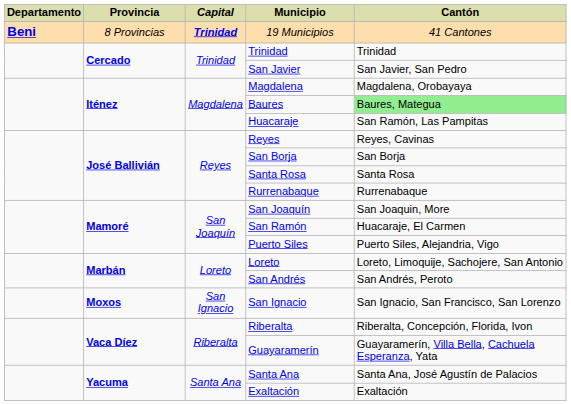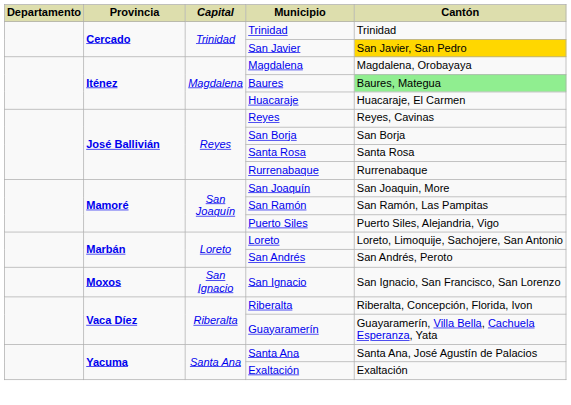 <table class="wikitable">
 <tr>
 <th style="width:100px; background:#dddead;"><strong>Departamento</strong></th>
 <th style="width:140px; background:#dddead;"><strong>Provincia</strong></th>
 <th style="width:80px; background:#dddead;"><em>Capital</em></th>
 <th style="width:150px; background:#dddead;"><strong>Municipio</strong></th>
 <th style="width:300px; background:#dddead;"><strong>Cantón</strong></th>
-</tr>
-<tr>
-<td style="text-align:left; background:#ffdead; font-size:larger;"><strong><a href='#'>Beni</a></strong></td>
-<td style="background:#ffdead; text-align:center;"><em>8 Provincias</em></td>
-<td style="background:#ffdead; text-align:center;"><strong><em><a href='#'>Trinidad</a></em></strong></td>
-<td style="background:#ffdead; text-align:center;"><em>19 Municipios</em></td>
-<td style="background:#ffdead; text-align:center;"><em>41 Cantones</em></td>
 </tr>
 <tr>
 <td rowspan=2></td>
 <td rowspan=2><strong><a href='#'>Cercado</a></strong></td>
 <td style="text-align:center;" rowspan="2"><em><a href='#'>Trinidad</a></em></td>
 <td><a href='#'>Trinidad</a></td>
 <td>Trinidad</td>
 </tr>
 <tr>
 <td><a href='#'>San Javier</a></td>
-<td>San Javier, San Pedro</td>
+<td style="background: gold;">San Javier, San Pedro</td>
 </tr>
 <tr>
 <td rowspan=3></td>
 <td rowspan=3><strong><a href='#'>Iténez</a></strong></td>
 <td style="text-align:center;" rowspan="3"><em><a href='#'>Magdalena</a></em></td>
 <td><a href='#'>Magdalena</a></td>
 <td>Magdalena, Orobayaya</td>
 </tr>
 <tr>
 <td><a href='#'>Baures</a></td>
 <td style="background: lightgreen;">Baures, Mategua</td>
 </tr>
 <tr>
 <td><a href='#'>Huacaraje</a></td>
-<td>San Ramón, Las Pampitas</td>
+<td>Huacaraje, El Carmen</td>
 </tr>
 <tr>
 <td rowspan=4></td>
 <td rowspan=4><strong><a href='#'>José Ballivián</a></strong></td>
 <td style="text-align:center;" rowspan="4"><em><a href='#'>Reyes</a></em></td>
 <td><a href='#'>Reyes</a></td>
 <td>Reyes, Cavinas</td>
 </tr>
 <tr>
 <td><a href='#'>San Borja</a></td>
 <td>San Borja</td>
 </tr>
 <tr>
 <td><a href='#'>Santa Rosa</a></td>
 <td>Santa Rosa</td>
 </tr>
 <tr>
 <td><a href='#'>Rurrenabaque</a></td>
 <td>Rurrenabaque</td>
 </tr>
 <tr>
 <td rowspan=3></td>
 <td rowspan=3><strong><a href='#'>Mamoré</a></strong></td>
 <td style="text-align:center;" rowspan="3"><em><a href='#'>San Joaquín</a></em></td>
 <td><a href='#'>San Joaquín</a></td>
 <td>San Joaquin, More</td>
 </tr>
 <tr>
 <td><a href='#'>San Ramón</a></td>
-<td>Huacaraje, El Carmen</td>
+<td>San Ramón, Las Pampitas</td>
 </tr>
 <tr>
 <td><a href='#'>Puerto Siles</a></td>
 <td>Puerto Siles, Alejandria, Vigo</td>
 </tr>
 <tr>
 <td rowspan=2></td>
 <td rowspan=2><strong><a href='#'>Marbán</a></strong></td>
 <td style="text-align:center;" rowspan="2"><em><a href='#'>Loreto</a></em></td>
 <td><a href='#'>Loreto</a></td>
 <td>Loreto, Limoquije, Sachojere, San Antonio</td>
 </tr>
 <tr>
 <td><a href='#'>San Andrés</a></td>
 <td>San Andrés, Peroto</td>
 </tr>
 <tr>
 <td></td>
 <td><strong><a href='#'>Moxos</a></strong></td>
 <td style="text-align:center;"><em><a href='#'>San Ignacio</a></em></td>
 <td><a href='#'>San Ignacio</a></td>
 <td>San Ignacio, San Francisco, San Lorenzo</td>
 </tr>
 <tr>
 <td rowspan=2></td>
 <td rowspan=2><strong><a href='#'>Vaca Díez</a></strong></td>
 <td style="text-align:center;" rowspan="2"><em><a href='#'>Riberalta</a></em></td>
 <td><a href='#'>Riberalta</a></td>
 <td>Riberalta, Concepción, Florida, Ivon</td>
 </tr>
 <tr>
 <td><a href='#'>Guayaramerín</a></td>
 <td>Guayaramerín, <a href='#'>Villa Bella</a>, <a href='#'>Cachuela Esperanza</a>, Yata</td>
 </tr>
 <tr>
 <td rowspan=2></td>
 <td rowspan=2><strong><a href='#'>Yacuma</a></strong></td>
 <td style="text-align:center;" rowspan="2"><em><a href='#'>Santa Ana</a></em></td>
 <td><a href='#'>Santa Ana</a></td>
 <td>Santa Ana, José Agustín de Palacios</td>
 </tr>
 <tr>
 <td><a href='#'>Exaltación</a></td>
 <td>Exaltación</td>
 </tr>
 </table>
